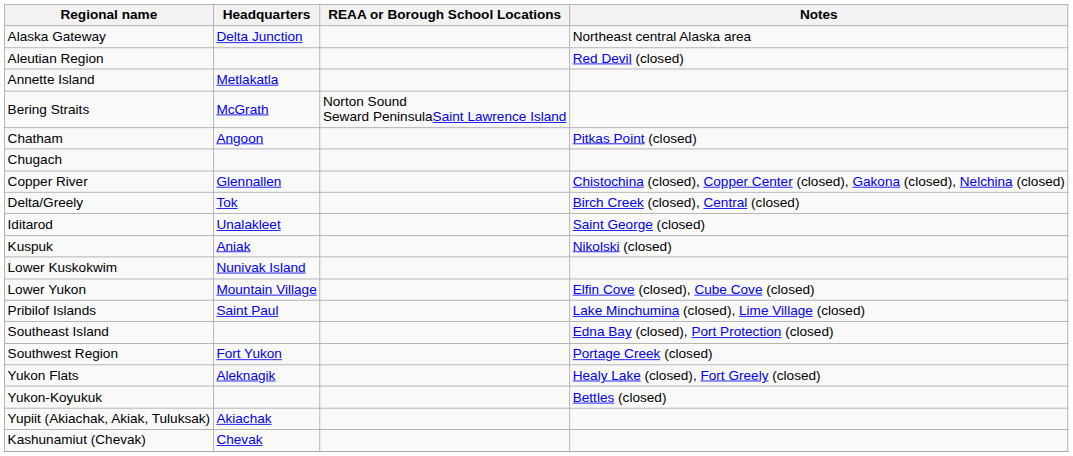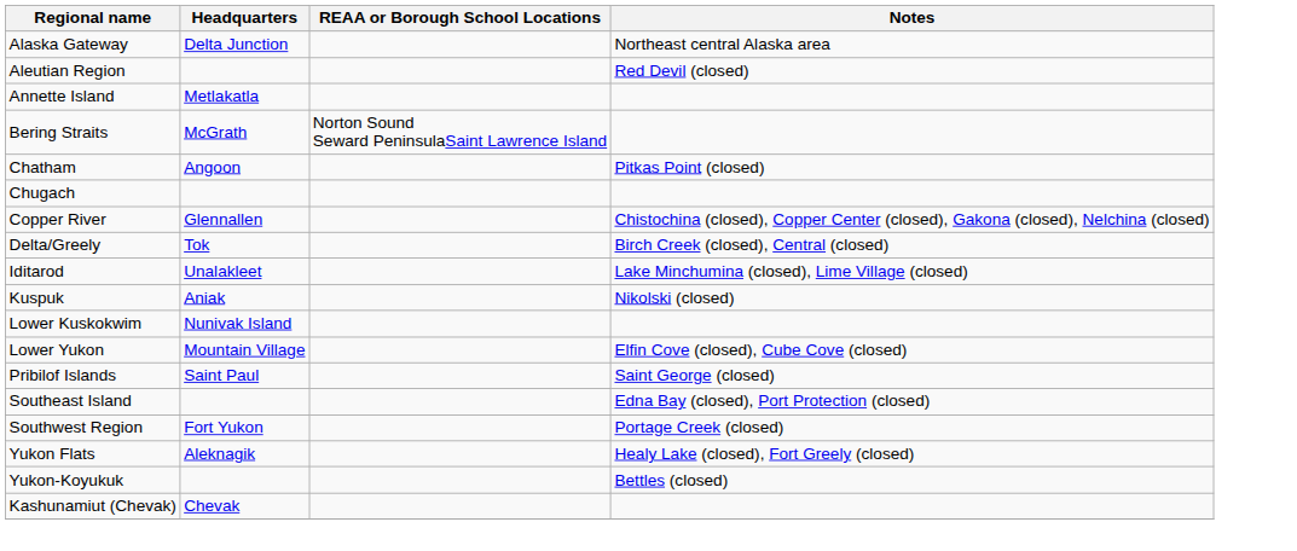 <table class="wikitable">
 <tr>
 <th>Regional name</th>
 <th>Headquarters</th>
 <th>REAA or Borough School Locations</th>
 <th>Notes</th>
 </tr>
 <tr>
 <td>Alaska Gateway</td>
 <td><a href='#'>Delta Junction</a></td>
 <td><br></td>
 <td>Northeast central Alaska area</td>
 </tr>
 <tr>
 <td>Aleutian Region</td>
 <td></td>
 <td><br></td>
 <td><a href='#'>Red Devil</a> (closed)</td>
 </tr>
 <tr>
 <td>Annette Island</td>
 <td><a href='#'>Metlakatla</a></td>
 <td></td>
 <td></td>
 </tr>
 <tr>
 <td>Bering Straits</td>
 <td><a href='#'>McGrath</a></td>
 <td>Norton Sound<br>Seward Peninsula<a href='#'>Saint Lawrence Island</a></td>
 <td></td>
 </tr>
 <tr>
 <td>Chatham</td>
 <td><a href='#'>Angoon</a></td>
 <td><br></td>
 <td><a href='#'>Pitkas Point</a> (closed)</td>
 </tr>
 <tr>
 <td>Chugach</td>
 <td></td>
 <td><br></td>
 <td></td>
 </tr>
 <tr>
 <td>Copper River</td>
 <td><a href='#'>Glennallen</a></td>
 <td><br></td>
 <td><a href='#'>Chistochina</a> (closed), <a href='#'>Copper Center</a> (closed), <a href='#'>Gakona</a> (closed), <a href='#'>Nelchina</a> (closed)</td>
 </tr>
 <tr>
 <td>Delta/Greely</td>
 <td><a href='#'>Tok</a></td>
 <td><br></td>
 <td><a href='#'>Birch Creek</a> (closed), <a href='#'>Central</a> (closed)</td>
 </tr>
 <tr>
 <td>Iditarod</td>
 <td><a href='#'>Unalakleet</a></td>
 <td><br></td>
-<td><a href='#'>Saint George</a> (closed)</td>
+<td><a href='#'>Lake Minchumina</a> (closed), <a href='#'>Lime Village</a> (closed)</td>
 </tr>
 <tr>
 <td>Kuspuk</td>
 <td><a href='#'>Aniak</a></td>
 <td><br></td>
 <td><a href='#'>Nikolski</a> (closed)</td>
 </tr>
 <tr>
 <td>Lower Kuskokwim</td>
 <td><a href='#'>Nunivak Island</a><br></td>
 <td></td>
 </tr>
 <tr>
 <td>Lower Yukon</td>
 <td><a href='#'>Mountain Village</a></td>
 <td><br></td>
 <td><a href='#'>Elfin Cove</a> (closed), <a href='#'>Cube Cove</a> (closed)</td>
 </tr>
 <tr>
 <td>Pribilof Islands</td>
 <td><a href='#'>Saint Paul</a></td>
 <td></td>
-<td><a href='#'>Lake Minchumina</a> (closed), <a href='#'>Lime Village</a> (closed)</td>
+<td><a href='#'>Saint George</a> (closed)</td>
 </tr>
 <tr>
 <td>Southeast Island</td>
 <td></td>
 <td><br></td>
 <td><a href='#'>Edna Bay</a> (closed), <a href='#'>Port Protection</a> (closed)</td>
 </tr>
 <tr>
 <td>Southwest Region</td>
 <td><a href='#'>Fort Yukon</a></td>
 <td><br></td>
 <td><a href='#'>Portage Creek</a> (closed)</td>
 </tr>
 <tr>
 <td>Yukon Flats</td>
 <td><a href='#'>Aleknagik</a></td>
 <td><br></td>
 <td><a href='#'>Healy Lake</a> (closed), <a href='#'>Fort Greely</a> (closed)</td>
 </tr>
 <tr>
 <td>Yukon-Koyukuk</td>
 <td></td>
 <td><br></td>
 <td><a href='#'>Bettles</a> (closed)</td>
 </tr>
 <tr>
-<td>Yupiit (Akiachak, Akiak, Tuluksak)</td>
-<td><a href='#'>Akiachak</a></td>
-<td><br></td>
-<td></td>
-</tr>
-<tr>
 <td>Kashunamiut (Chevak)</td>
 <td><a href='#'>Chevak</a></td>
 <td></td>
 <td></td>
 </tr>
 <tr>
 </tr>
 </table>
